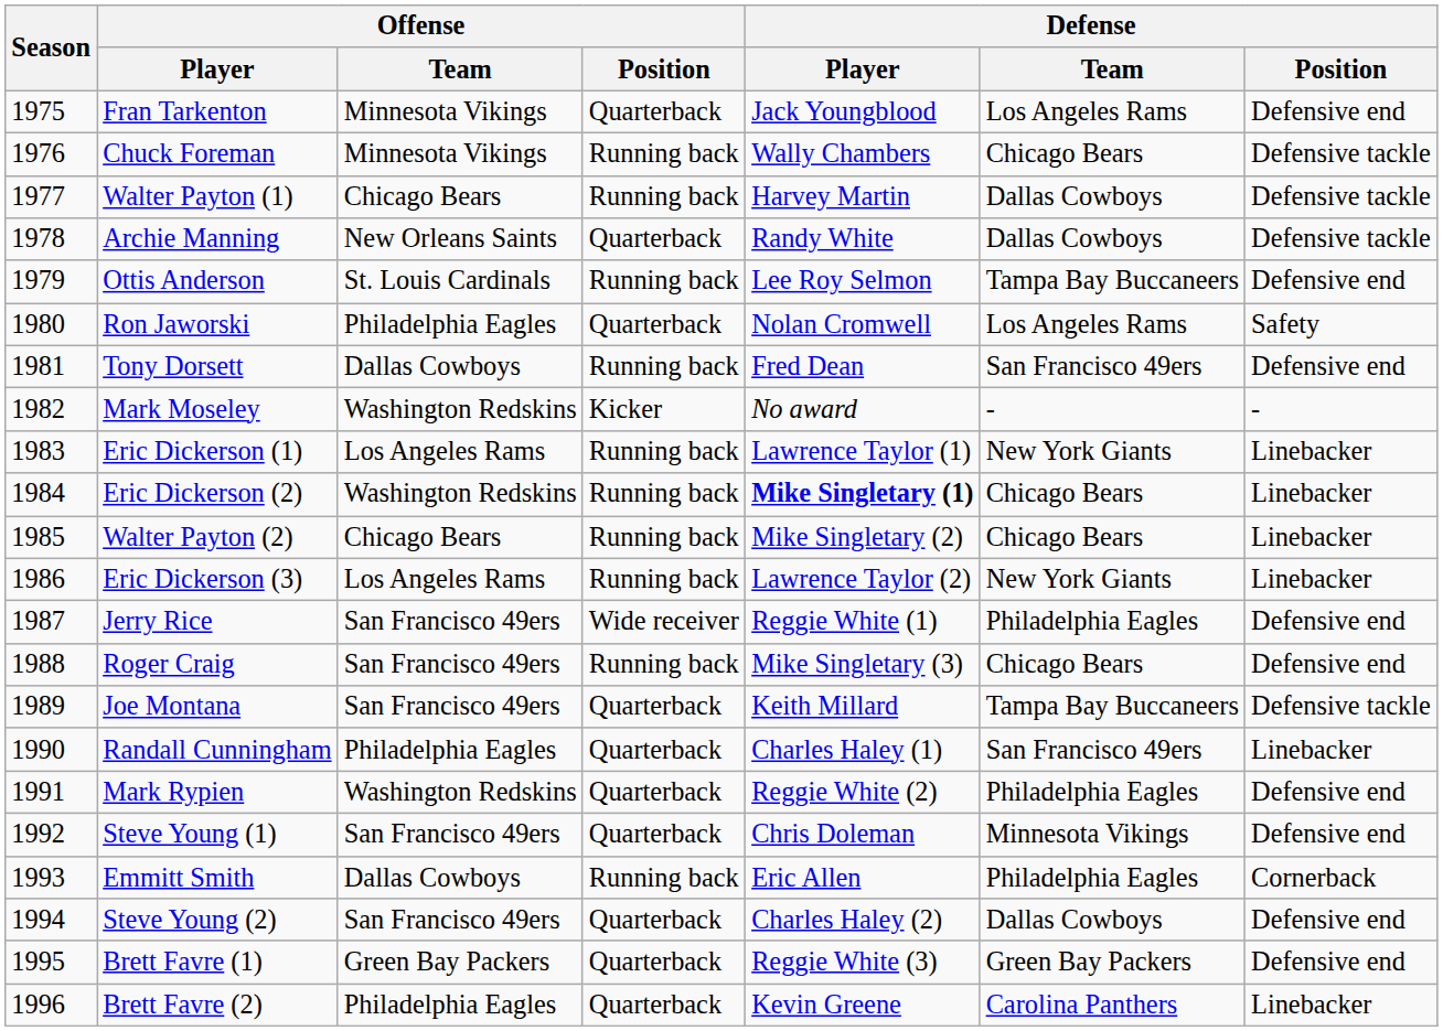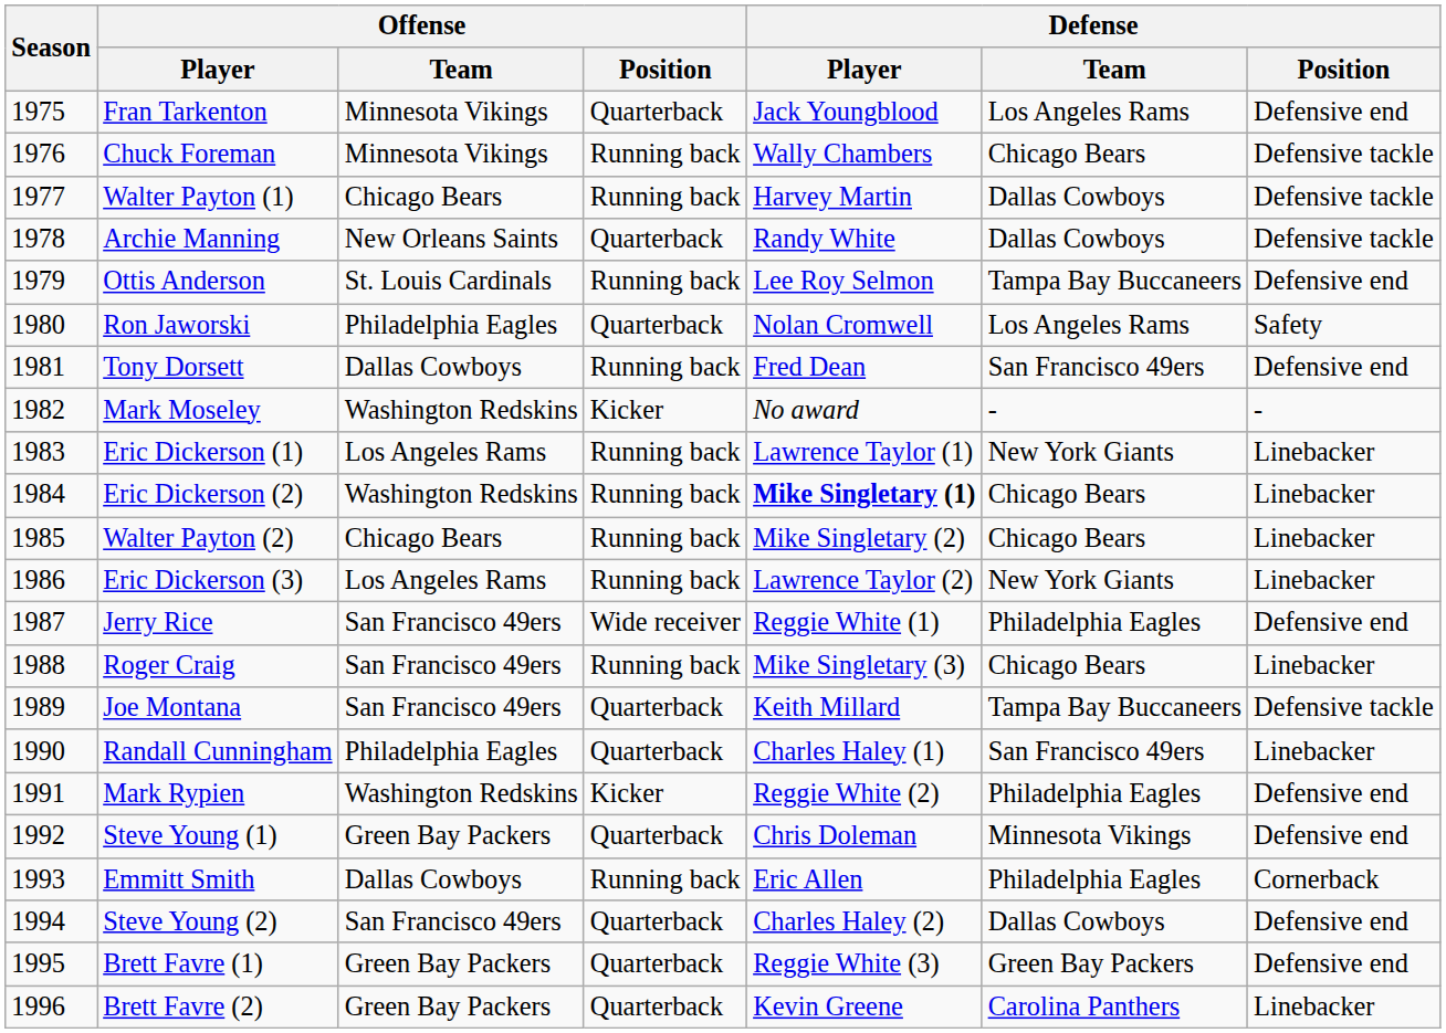 <table class="wikitable">
 <tr>
 <th rowspan="2">Season</th>
 <th colspan="3">Offense</th>
 <th colspan="3">Defense</th>
 </tr>
 <tr>
 <th>Player</th>
 <th>Team</th>
 <th>Position</th>
 <th>Player</th>
 <th>Team</th>
 <th>Position</th>
 </tr>
 <tr>
 <td>1975</td>
 <td><a href='#'>Fran Tarkenton</a></td>
 <td>Minnesota Vikings</td>
 <td>Quarterback</td>
 <td><a href='#'>Jack Youngblood</a></td>
 <td>Los Angeles Rams</td>
 <td>Defensive end</td>
 </tr>
 <tr>
 <td>1976</td>
 <td><a href='#'>Chuck Foreman</a></td>
 <td>Minnesota Vikings</td>
 <td>Running back</td>
 <td><a href='#'>Wally Chambers</a></td>
 <td>Chicago Bears</td>
 <td>Defensive tackle</td>
 </tr>
 <tr>
 <td>1977</td>
 <td><a href='#'>Walter Payton</a> (1)</td>
 <td>Chicago Bears</td>
 <td>Running back</td>
 <td><a href='#'>Harvey Martin</a></td>
 <td>Dallas Cowboys</td>
 <td>Defensive tackle</td>
 </tr>
 <tr>
 <td>1978</td>
 <td><a href='#'>Archie Manning</a></td>
 <td>New Orleans Saints</td>
 <td>Quarterback</td>
 <td><a href='#'>Randy White</a></td>
 <td>Dallas Cowboys</td>
 <td>Defensive tackle</td>
 </tr>
 <tr>
 <td>1979</td>
 <td><a href='#'>Ottis Anderson</a></td>
 <td>St. Louis Cardinals</td>
 <td>Running back</td>
 <td><a href='#'>Lee Roy Selmon</a></td>
 <td>Tampa Bay Buccaneers</td>
 <td>Defensive end</td>
 </tr>
 <tr>
 <td>1980</td>
 <td><a href='#'>Ron Jaworski</a></td>
 <td>Philadelphia Eagles</td>
 <td>Quarterback</td>
 <td><a href='#'>Nolan Cromwell</a></td>
 <td>Los Angeles Rams</td>
 <td>Safety</td>
 </tr>
 <tr>
 <td>1981</td>
 <td><a href='#'>Tony Dorsett</a></td>
 <td>Dallas Cowboys</td>
 <td>Running back</td>
 <td><a href='#'>Fred Dean</a></td>
 <td>San Francisco 49ers</td>
 <td>Defensive end</td>
 </tr>
 <tr>
 <td>1982</td>
 <td><a href='#'>Mark Moseley</a></td>
 <td>Washington Redskins</td>
 <td>Kicker</td>
 <td><em>No award</em></td>
 <td>-</td>
 <td>-</td>
 </tr>
 <tr>
 <td>1983</td>
 <td><a href='#'>Eric Dickerson</a> (1)</td>
 <td>Los Angeles Rams</td>
 <td>Running back</td>
 <td><a href='#'>Lawrence Taylor</a> (1)</td>
 <td>New York Giants</td>
 <td>Linebacker</td>
 </tr>
 <tr>
 <td>1984</td>
 <td><a href='#'>Eric Dickerson</a> (2)</td>
 <td>Washington Redskins</td>
 <td>Running back</td>
 <td><strong><a href='#'>Mike Singletary</a> (1)</strong></td>
 <td>Chicago Bears</td>
 <td>Linebacker</td>
 </tr>
 <tr>
 <td>1985</td>
 <td><a href='#'>Walter Payton</a> (2)</td>
 <td>Chicago Bears</td>
 <td>Running back</td>
 <td><a href='#'>Mike Singletary</a> (2)</td>
 <td>Chicago Bears</td>
 <td>Linebacker</td>
 </tr>
 <tr>
 <td>1986</td>
 <td><a href='#'>Eric Dickerson</a> (3)</td>
 <td>Los Angeles Rams</td>
 <td>Running back</td>
 <td><a href='#'>Lawrence Taylor</a> (2)</td>
 <td>New York Giants</td>
 <td>Linebacker</td>
 </tr>
 <tr>
 <td>1987</td>
 <td><a href='#'>Jerry Rice</a></td>
 <td>San Francisco 49ers</td>
 <td>Wide receiver</td>
 <td><a href='#'>Reggie White</a> (1)</td>
 <td>Philadelphia Eagles</td>
 <td>Defensive end</td>
 </tr>
 <tr>
 <td>1988</td>
 <td><a href='#'>Roger Craig</a></td>
 <td>San Francisco 49ers</td>
 <td>Running back</td>
 <td><a href='#'>Mike Singletary</a> (3)</td>
 <td>Chicago Bears</td>
-<td>Defensive end</td>
+<td>Linebacker</td>
 </tr>
 <tr>
 <td>1989</td>
 <td><a href='#'>Joe Montana</a></td>
 <td>San Francisco 49ers</td>
 <td>Quarterback</td>
 <td><a href='#'>Keith Millard</a></td>
 <td>Tampa Bay Buccaneers</td>
 <td>Defensive tackle</td>
 </tr>
 <tr>
 <td>1990</td>
 <td><a href='#'>Randall Cunningham</a></td>
 <td>Philadelphia Eagles</td>
 <td>Quarterback</td>
 <td><a href='#'>Charles Haley</a> (1)</td>
 <td>San Francisco 49ers</td>
 <td>Linebacker</td>
 </tr>
 <tr>
 <td>1991</td>
 <td><a href='#'>Mark Rypien</a></td>
 <td>Washington Redskins</td>
-<td>Quarterback</td>
+<td>Kicker</td>
 <td><a href='#'>Reggie White</a> (2)</td>
 <td>Philadelphia Eagles</td>
 <td>Defensive end</td>
 </tr>
 <tr>
 <td>1992</td>
 <td><a href='#'>Steve Young</a> (1)</td>
-<td>San Francisco 49ers</td>
+<td>Green Bay Packers</td>
 <td>Quarterback</td>
 <td><a href='#'>Chris Doleman</a></td>
 <td>Minnesota Vikings</td>
 <td>Defensive end</td>
 </tr>
 <tr>
 <td>1993</td>
 <td><a href='#'>Emmitt Smith</a></td>
 <td>Dallas Cowboys</td>
 <td>Running back</td>
 <td><a href='#'>Eric Allen</a></td>
 <td>Philadelphia Eagles</td>
 <td>Cornerback</td>
 </tr>
 <tr>
 <td>1994</td>
 <td><a href='#'>Steve Young</a> (2)</td>
 <td>San Francisco 49ers</td>
 <td>Quarterback</td>
 <td><a href='#'>Charles Haley</a> (2)</td>
 <td>Dallas Cowboys</td>
 <td>Defensive end</td>
 </tr>
 <tr>
 <td>1995</td>
 <td><a href='#'>Brett Favre</a> (1)</td>
 <td>Green Bay Packers</td>
 <td>Quarterback</td>
 <td><a href='#'>Reggie White</a> (3)</td>
 <td>Green Bay Packers</td>
 <td>Defensive end</td>
 </tr>
 <tr>
 <td>1996</td>
 <td><a href='#'>Brett Favre</a> (2)</td>
-<td>Philadelphia Eagles</td>
+<td>Green Bay Packers</td>
 <td>Quarterback</td>
 <td><a href='#'>Kevin Greene</a></td>
 <td><a href='#'>Carolina Panthers</a></td>
 <td>Linebacker</td>
 </tr>
 </table>
